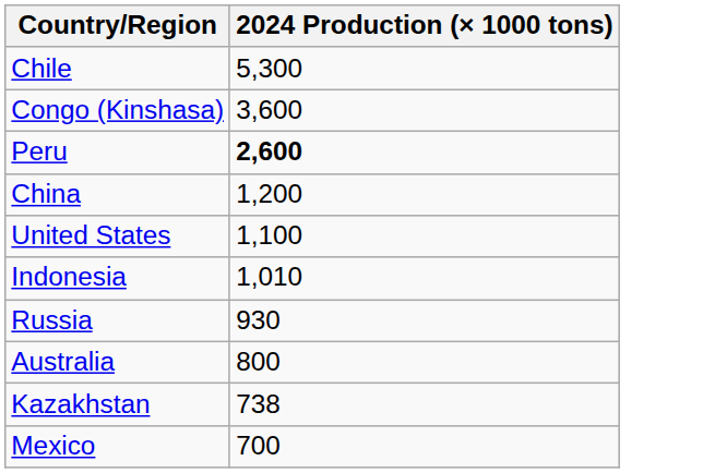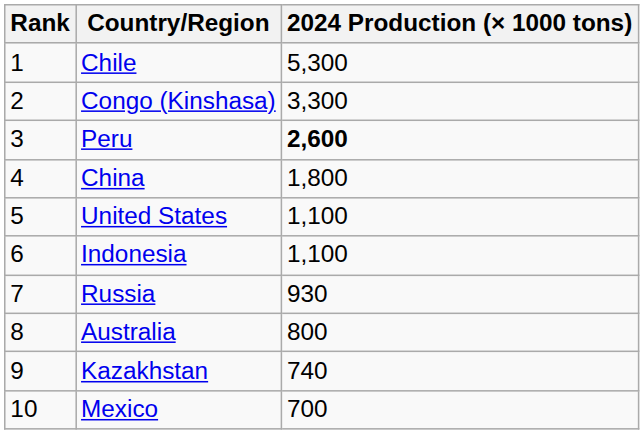 <table class="wikitable sortable">
 <tr>
+<th>Rank</th>
 <th>Country/Region</th>
 <th>2024 Production (× 1000 tons)</th>
 </tr>
 <tr>
+<td>1</td>
 <td> <a href='#'>Chile</a></td>
 <td>5,300</td>
 </tr>
 <tr>
+<td>2</td>
 <td> <a href='#'>Congo (Kinshasa)</a></td>
-<td>3,600</td>
+<td>3,300</td>
 </tr>
 <tr>
+<td>3</td>
 <td> <a href='#'>Peru</a></td>
 <td><strong>2,600</strong></td>
 </tr>
 <tr>
+<td>4</td>
 <td> <a href='#'>China</a></td>
-<td>1,200</td>
+<td>1,800</td>
 </tr>
 <tr>
+<td>5</td>
 <td> <a href='#'>United States</a></td>
 <td>1,100</td>
 </tr>
 <tr>
+<td>6</td>
 <td> <a href='#'>Indonesia</a></td>
-<td>1,010</td>
+<td>1,100</td>
 </tr>
 <tr>
+<td>7</td>
 <td> <a href='#'>Russia</a></td>
 <td>930</td>
 </tr>
 <tr>
+<td>8</td>
 <td> <a href='#'>Australia</a></td>
 <td>800</td>
 </tr>
 <tr>
+<td>9</td>
 <td> <a href='#'>Kazakhstan</a></td>
-<td>738</td>
+<td>740</td>
 </tr>
 <tr>
+<td>10</td>
 <td> <a href='#'>Mexico</a></td>
 <td>700</td>
 </tr>
 </table>
